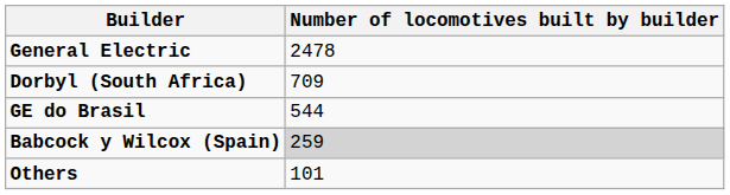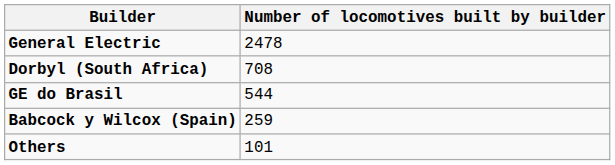 <table class="wikitable">
 <tr>
 <th>Builder</th>
 <th>Number of locomotives built by builder</th>
 </tr>
 <tr>
 <td><strong>General Electric</strong></td>
 <td>2478</td>
 </tr>
 <tr>
 <td><strong>Dorbyl (South Africa)</strong></td>
-<td>709</td>
+<td>708</td>
 </tr>
 <tr>
 <td><strong>GE do Brasil</strong></td>
 <td>544</td>
 </tr>
 <tr>
 <td><strong>Babcock y Wilcox (Spain)</strong></td>
-<td style="background: lightgrey;">259</td>
+<td>259</td>
 </tr>
 <tr>
 <td><strong>Others</strong></td>
 <td>101</td>
 </tr>
 </table>
